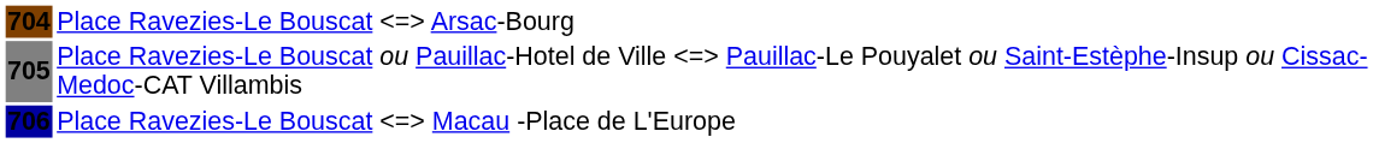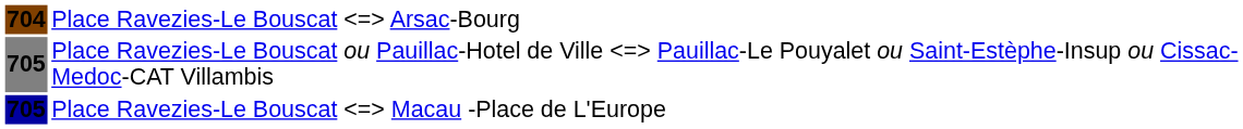 <table class="toccolours">
 <tr ---->
 <td bgcolor="#804000"  align="center"><span><strong>704</strong></span></td>
 <td><a href='#'>Place Ravezies-Le Bouscat</a> <=> <a href='#'>Arsac</a>-Bourg</td>
 <td align="center"></td>
 </tr>
 <tr ---->
 <td bgcolor="#808080"  align="center"><span><strong>705</strong></span></td>
 <td><a href='#'>Place Ravezies-Le Bouscat</a> <em>ou</em> <a href='#'>Pauillac</a>-Hotel de Ville <=> <a href='#'>Pauillac</a>-Le Pouyalet <em>ou</em> <a href='#'>Saint-Estèphe</a>-Insup <em>ou</em> <a href='#'>Cissac-Medoc</a>-CAT Villambis</td>
 <td align="center"></td>
 </tr>
 <tr ---->
-<td bgcolor="#0000A0"  align="center"><span><strong>706</strong></span></td>
+<td bgcolor="#0000A0"  align="center"><span><strong>705</strong></span></td>
 <td><a href='#'>Place Ravezies-Le Bouscat</a> <=> <a href='#'>Macau</a> -Place de L'Europe</td>
 <td align="center"></td>
 </tr>
 <tr ---->
 </tr>
 </table>
